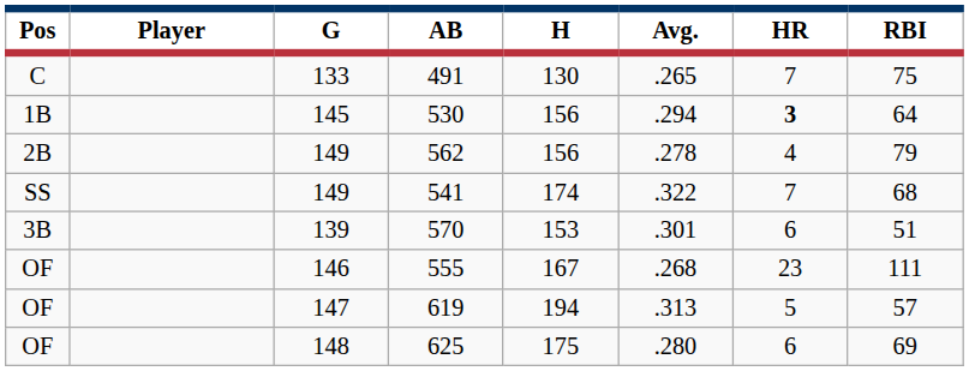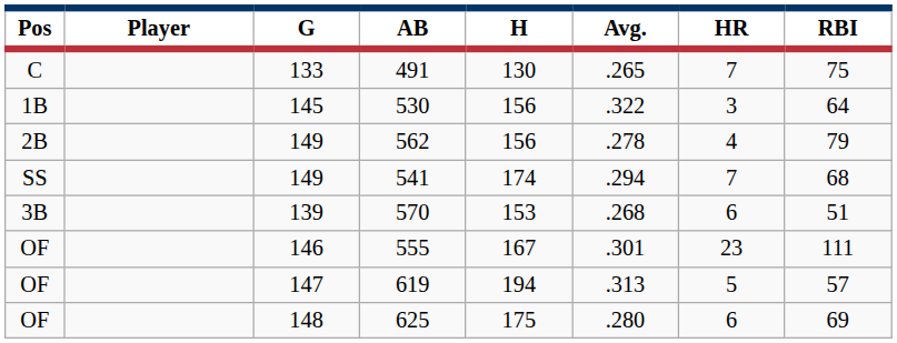 <table class="wikitable sortable">
 <tr>
 <th style="background:#FFFFFF; border-top:#023465 5px solid; border-bottom:#ba313c 5px solid;" width="5%">Pos</th>
 <th style="background:#FFFFFF; border-top:#023465 5px solid; border-bottom:#ba313c 5px solid;" width="16%">Player</th>
 <th style="background:#FFFFFF; border-top:#023465 5px solid; border-bottom:#ba313c 5px solid;" width="9%">G</th>
 <th style="background:#FFFFFF; border-top:#023465 5px solid; border-bottom:#ba313c 5px solid;" width="9%">AB</th>
 <th style="background:#FFFFFF; border-top:#023465 5px solid; border-bottom:#ba313c 5px solid;" width="9%">H</th>
 <th style="background:#FFFFFF; border-top:#023465 5px solid; border-bottom:#ba313c 5px solid;" width="9%">Avg.</th>
 <th style="background:#FFFFFF; border-top:#023465 5px solid; border-bottom:#ba313c 5px solid;" width="9%">HR</th>
 <th style="background:#FFFFFF; border-top:#023465 5px solid; border-bottom:#ba313c 5px solid;" width="9%">RBI</th>
 </tr>
 <tr align="center">
 <td>C</td>
 <td></td>
 <td>133</td>
 <td>491</td>
 <td>130</td>
 <td>.265</td>
 <td>7</td>
 <td>75</td>
 </tr>
 <tr align="center">
 <td>1B</td>
 <td></td>
 <td>145</td>
 <td>530</td>
 <td>156</td>
-<td>.294</td>
-<td><strong>3</strong></td>
+<td>.322</td>
+<td>3</td>
 <td>64</td>
 </tr>
 <tr align="center">
 <td>2B</td>
 <td></td>
 <td>149</td>
 <td>562</td>
 <td>156</td>
 <td>.278</td>
 <td>4</td>
 <td>79</td>
 </tr>
 <tr align="center">
 <td>SS</td>
 <td></td>
 <td>149</td>
 <td>541</td>
 <td>174</td>
-<td>.322</td>
+<td>.294</td>
 <td>7</td>
 <td>68</td>
 </tr>
 <tr align="center">
 <td>3B</td>
 <td></td>
 <td>139</td>
 <td>570</td>
 <td>153</td>
-<td>.301</td>
+<td>.268</td>
 <td>6</td>
 <td>51</td>
 </tr>
 <tr align="center">
 <td>OF</td>
 <td></td>
 <td>146</td>
 <td>555</td>
 <td>167</td>
-<td>.268</td>
+<td>.301</td>
 <td>23</td>
 <td>111</td>
 </tr>
 <tr align="center">
 <td>OF</td>
 <td></td>
 <td>147</td>
 <td>619</td>
 <td>194</td>
 <td>.313</td>
 <td>5</td>
 <td>57</td>
 </tr>
 <tr align="center">
 <td>OF</td>
 <td></td>
 <td>148</td>
 <td>625</td>
 <td>175</td>
 <td>.280</td>
 <td>6</td>
 <td>69</td>
 </tr>
 </table>
